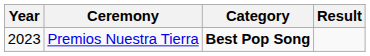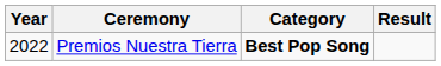 <table class="wikitable plainrowheaders">
 <tr>
 <th scope="col">Year</th>
 <th scope="col">Ceremony</th>
 <th scope="col">Category</th>
 <th scope="col">Result</th>
 </tr>
 <tr>
-<td rowspan="1">2023</td>
+<td rowspan="1">2022</td>
 <td><a href='#'>Premios Nuestra Tierra</a></td>
 <td><strong>Best Pop Song</strong></td>
 <td></td>
 </tr>
 </table>
